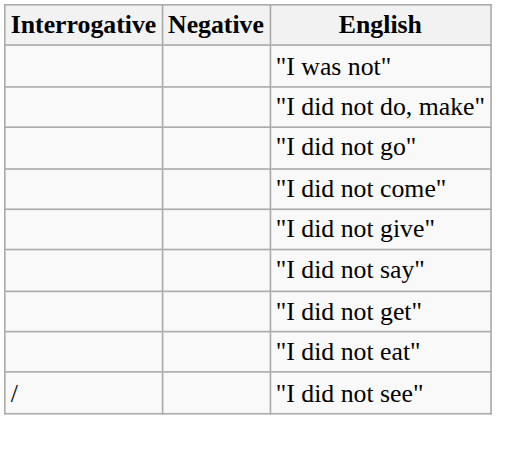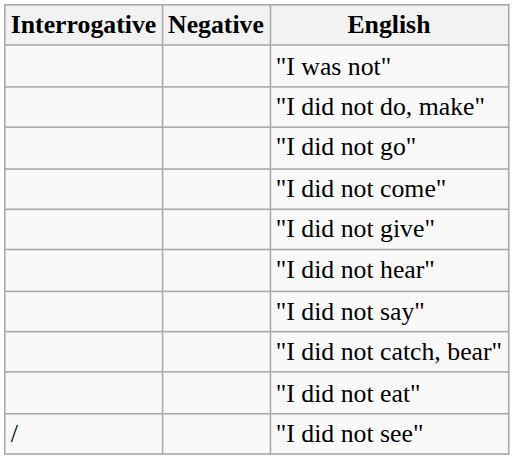 <table class="wikitable">
 <tr>
 <th>Interrogative</th>
 <th>Negative</th>
 <th>English</th>
 </tr>
 <tr>
 <td></td>
 <td></td>
 <td>"I was not"</td>
 </tr>
 <tr>
 <td></td>
 <td></td>
 <td>"I did not do, make"</td>
 </tr>
 <tr>
 <td></td>
 <td></td>
 <td>"I did not go"</td>
 </tr>
 <tr>
 <td></td>
 <td></td>
 <td>"I did not come"</td>
 </tr>
 <tr>
 <td></td>
 <td></td>
 <td>"I did not give"</td>
 </tr>
 <tr>
 <td></td>
 <td></td>
+<td>"I did not hear"</td>
+</tr>
+<tr>
+<td></td>
+<td></td>
 <td>"I did not say"</td>
 </tr>
 <tr>
 <td></td>
 <td></td>
-<td>"I did not get"</td>
+<td>"I did not catch, bear"</td>
 </tr>
 <tr>
 <td></td>
 <td></td>
 <td>"I did not eat"</td>
 </tr>
 <tr>
 <td>/</td>
 <td></td>
 <td>"I did not see"</td>
 </tr>
 </table>
